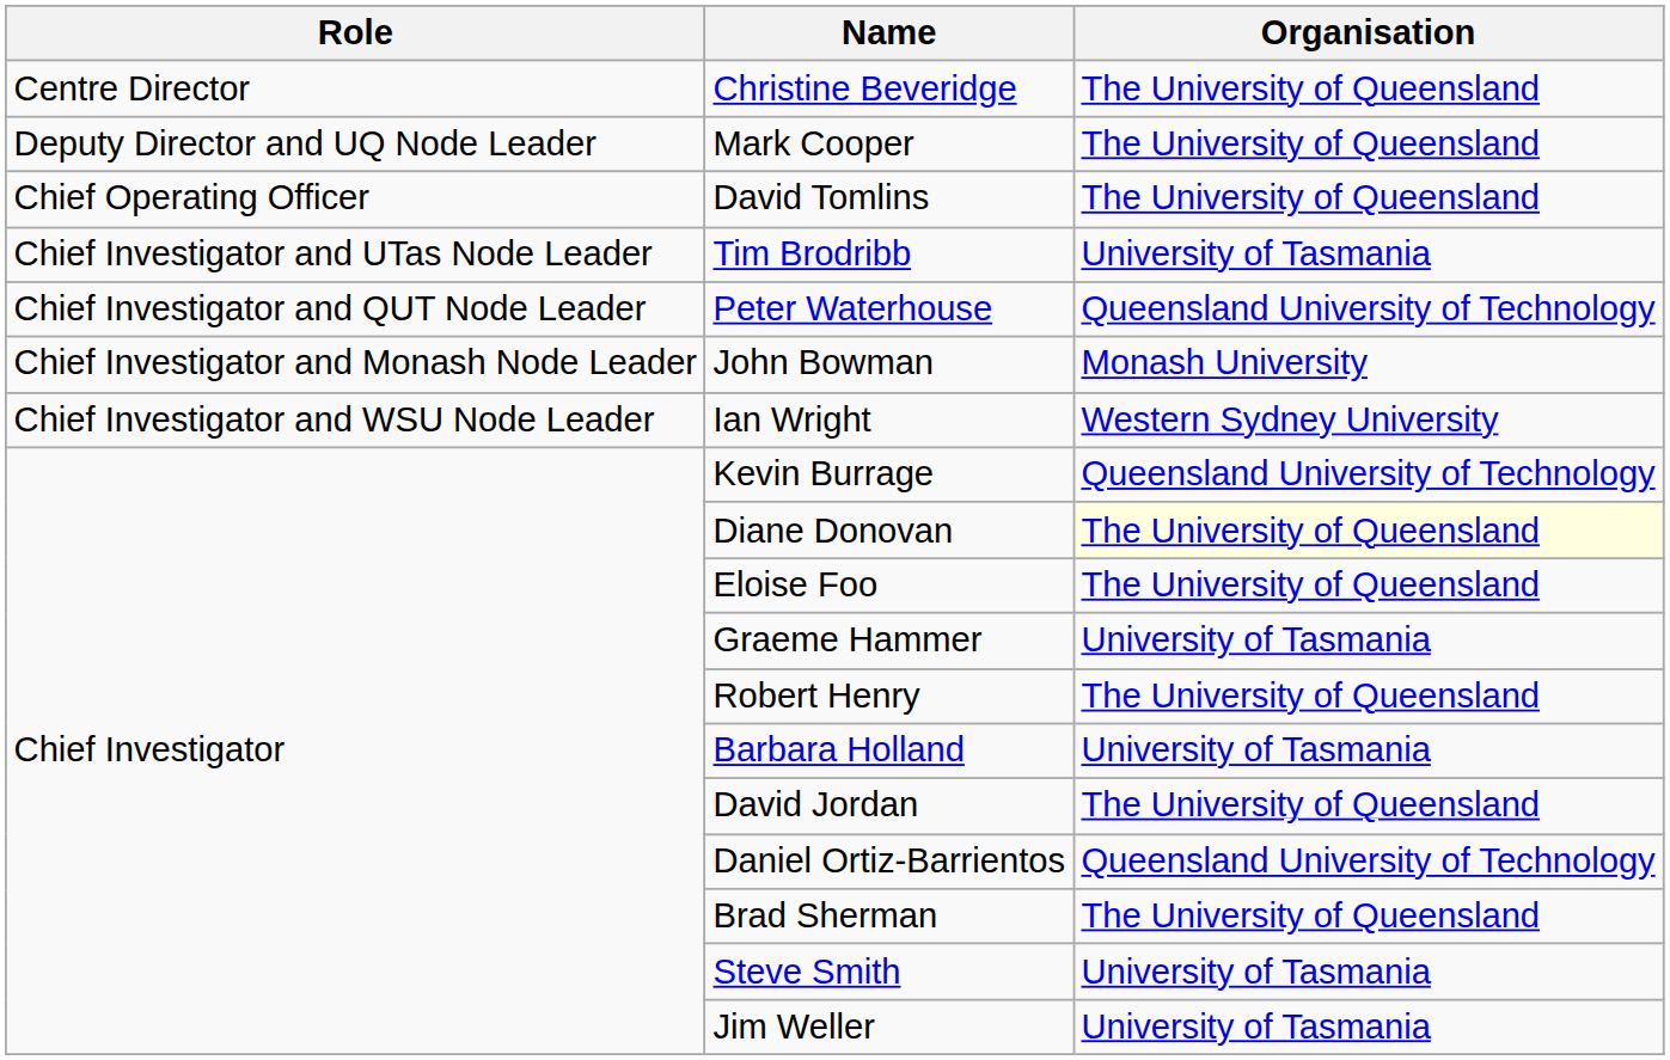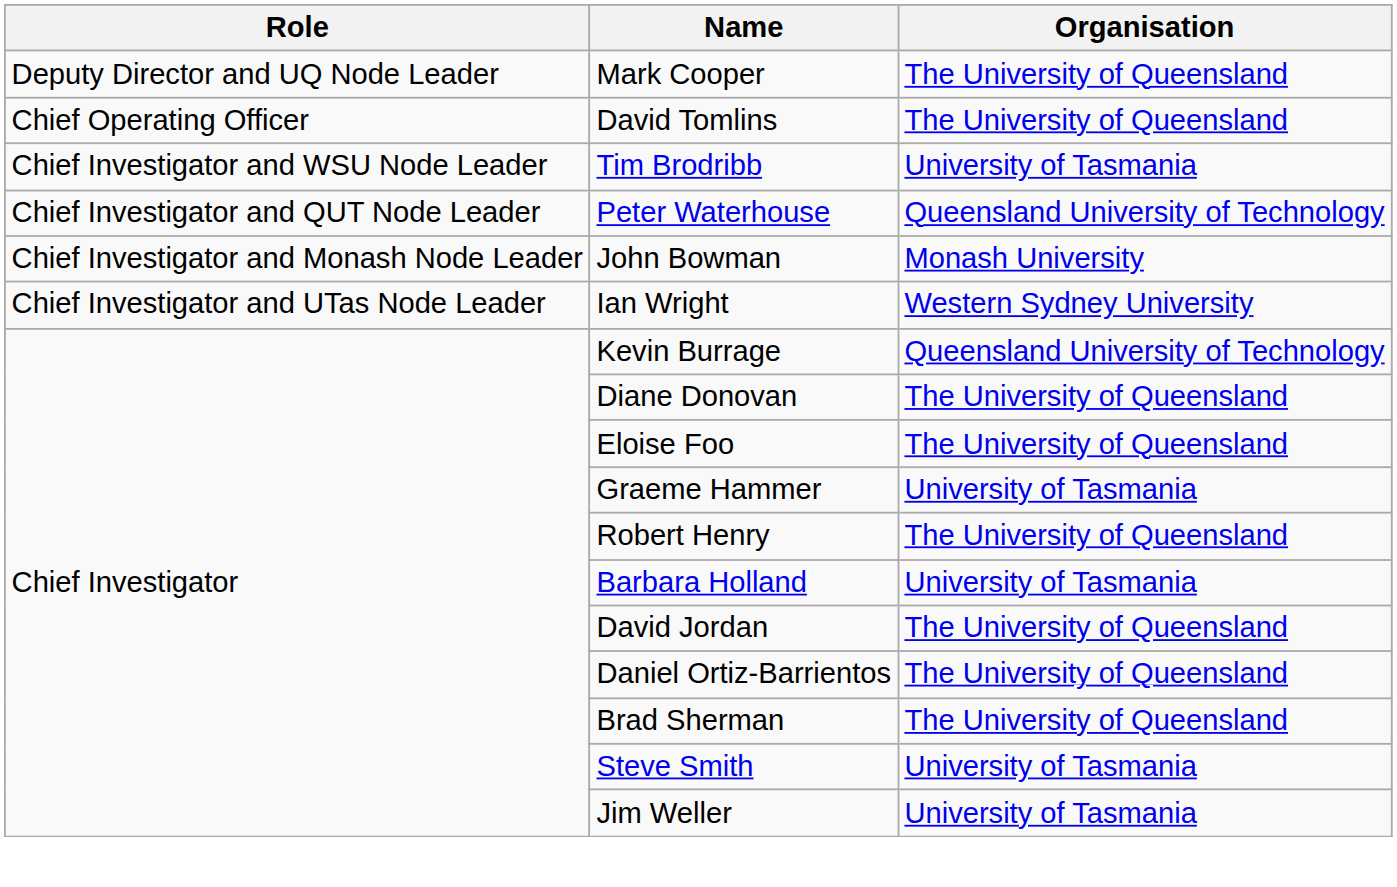 <table class="wikitable">
 <tr>
 <th>Role</th>
 <th>Name</th>
 <th>Organisation</th>
-</tr>
-<tr>
-<td>Centre Director</td>
-<td><a href='#'>Christine Beveridge</a></td>
-<td><a href='#'>The University of Queensland</a></td>
 </tr>
 <tr>
 <td>Deputy Director and UQ Node Leader</td>
 <td>Mark Cooper</td>
 <td><a href='#'>The University of Queensland</a></td>
 </tr>
 <tr>
 <td>Chief Operating Officer</td>
 <td>David Tomlins</td>
 <td><a href='#'>The University of Queensland</a></td>
 </tr>
 <tr>
-<td>Chief Investigator and UTas Node Leader</td>
+<td>Chief Investigator and WSU Node Leader</td>
 <td><a href='#'>Tim Brodribb</a></td>
 <td><a href='#'>University of Tasmania</a></td>
 </tr>
 <tr>
 <td>Chief Investigator and QUT Node Leader</td>
 <td><a href='#'>Peter Waterhouse</a></td>
 <td><a href='#'>Queensland University of Technology</a></td>
 </tr>
 <tr>
 <td>Chief Investigator and Monash Node Leader</td>
 <td>John Bowman</td>
 <td><a href='#'>Monash University</a></td>
 </tr>
 <tr>
-<td>Chief Investigator and WSU Node Leader</td>
+<td>Chief Investigator and UTas Node Leader</td>
 <td>Ian Wright</td>
 <td><a href='#'>Western Sydney University</a></td>
 </tr>
 <tr>
 <td rowspan="11">Chief Investigator</td>
 <td>Kevin Burrage</td>
 <td><a href='#'>Queensland University of Technology</a></td>
 </tr>
 <tr>
 <td>Diane Donovan</td>
-<td style="background: lightyellow;"><a href='#'>The University of Queensland</a></td>
+<td><a href='#'>The University of Queensland</a></td>
 </tr>
 <tr>
 <td>Eloise Foo</td>
 <td><a href='#'>The University of Queensland</a></td>
 </tr>
 <tr>
 <td>Graeme Hammer</td>
 <td><a href='#'>University of Tasmania</a></td>
 </tr>
 <tr>
 <td>Robert Henry</td>
 <td><a href='#'>The University of Queensland</a></td>
 </tr>
 <tr>
 <td><a href='#'>Barbara Holland</a></td>
 <td><a href='#'>University of Tasmania</a></td>
 </tr>
 <tr>
 <td>David Jordan</td>
 <td><a href='#'>The University of Queensland</a></td>
 </tr>
 <tr>
 <td>Daniel Ortiz-Barrientos</td>
-<td><a href='#'>Queensland University of Technology</a></td>
+<td><a href='#'>The University of Queensland</a></td>
 </tr>
 <tr>
 <td>Brad Sherman</td>
 <td><a href='#'>The University of Queensland</a></td>
 </tr>
 <tr>
 <td><a href='#'>Steve Smith</a></td>
 <td><a href='#'>University of Tasmania</a></td>
 </tr>
 <tr>
 <td>Jim Weller</td>
 <td><a href='#'>University of Tasmania</a></td>
 </tr>
 </table>
